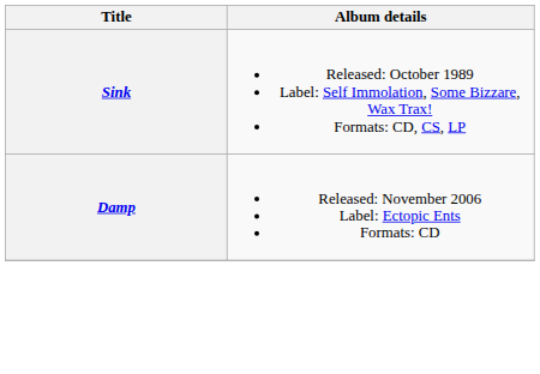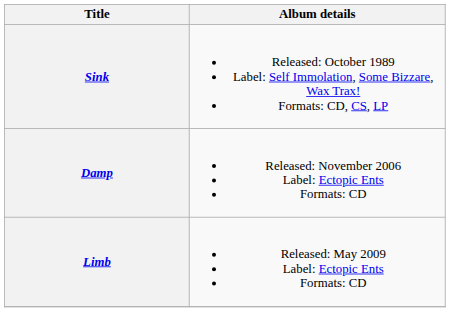 <table class="wikitable plainrowheaders" style="text-align:center;">
 <tr>
 <th scope="col" rowspan="1" style="width:14em;">Title</th>
 <th scope="col" rowspan="1" style="width:19.5em;">Album details</th>
 </tr>
 <tr>
 <th scope="row"><em><a href='#'>Sink</a></em></th>
 <td><br><ul><li>Released: October 1989</li><li>Label: <a href='#'>Self Immolation</a>, <a href='#'>Some Bizzare</a>, <a href='#'>Wax Trax!</a></li><li>Formats: CD, <a href='#'>CS</a>, <a href='#'>LP</a></li></ul></td>
 </tr>
 <tr>
 <th scope="row"><em><a href='#'>Damp</a></em></th>
 <td><br><ul><li>Released: November 2006</li><li>Label: <a href='#'>Ectopic Ents</a></li><li>Formats: CD</li></ul></td>
 </tr>
 <tr>
+<th scope="row"><em><a href='#'>Limb</a></em></th>
+<td><br><ul><li>Released: May 2009</li><li>Label: <a href='#'>Ectopic Ents</a></li><li>Formats: CD</li></ul></td>
+</tr>
+<tr>
 </tr>
 </table>
